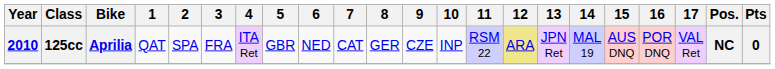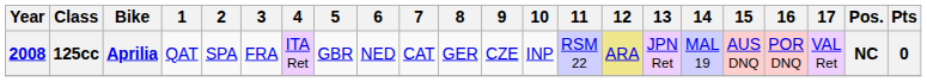 <table class="wikitable" style="text-align:center">
 <tr>
 <th>Year</th>
 <th>Class</th>
 <th>Bike</th>
 <th>1</th>
 <th>2</th>
 <th>3</th>
 <th>4</th>
 <th>5</th>
 <th>6</th>
 <th>7</th>
 <th>8</th>
 <th>9</th>
 <th>10</th>
 <th>11</th>
 <th>12</th>
 <th>13</th>
 <th>14</th>
 <th>15</th>
 <th>16</th>
 <th>17</th>
 <th>Pos.</th>
 <th>Pts</th>
 </tr>
 <tr>
-<th><a href='#'>2010</a></th>
+<th><a href='#'>2008</a></th>
 <th>125cc</th>
 <th><a href='#'>Aprilia</a></th>
 <td><a href='#'>QAT</a></td>
 <td><a href='#'>SPA</a></td>
 <td><a href='#'>FRA</a></td>
 <td style="background:#EFCFFF;"><a href='#'>ITA</a><br><small>Ret</small></td>
 <td><a href='#'>GBR</a></td>
 <td><a href='#'>NED</a></td>
 <td><a href='#'>CAT</a></td>
 <td><a href='#'>GER</a></td>
 <td><a href='#'>CZE</a></td>
 <td><a href='#'>INP</a></td>
 <td style="background:#CFCFFF;"><a href='#'>RSM</a><br><small>22</small></td>
 <td style="background: khaki;"><a href='#'>ARA</a></td>
 <td style="background:#EFCFFF;"><a href='#'>JPN</a><br><small>Ret</small></td>
 <td style="background:#CFCFFF;"><a href='#'>MAL</a><br><small>19</small></td>
 <td style="background:#FFCFCF;"><a href='#'>AUS</a><br><small>DNQ</small></td>
 <td style="background:#FFCFCF;"><a href='#'>POR</a><br><small>DNQ</small></td>
 <td style="background:#EFCFFF;"><a href='#'>VAL</a><br><small>Ret</small></td>
 <th>NC</th>
 <th>0</th>
 </tr>
 <tr>
 </tr>
 </table>
